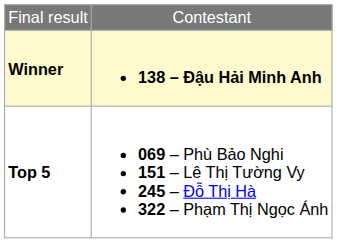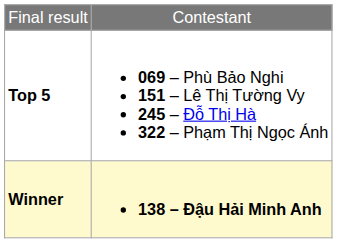 <table class="sortable" border="5" cellpadding="3" cellspacing="0" style="margin: 1em 1em 1em 0; background: #FFFFFF; border: 1px #aaa solid; border-collapse: collapse; font-size: 95%;">
 <tr bgcolor="#787878" style="color:#FFFFFF" align="center">
 <td>Final result</td>
 <td>Contestant</td>
 </tr>
+<tr>
+<td><strong>Top 5</strong></td>
+<td><br><ul><li><strong>069</strong> – Phù Bảo Nghi</li><li><strong>151</strong> – Lê Thị Tường Vy</li><li><strong>245</strong> – <a href='#'>Đỗ Thị Hà</a></li><li><strong>322</strong> – Phạm Thị Ngọc Ánh</li></ul></td>
+</tr>
 <tr style="background-color:#FFFACD; font-weight: bold">
 <td><strong>Winner</strong></td>
 <td><br><ul><li><strong>138</strong> – Đậu Hải Minh Anh</li></ul></td>
 </tr>
-<tr>
-<td><strong>Top 5</strong></td>
-<td><br><ul><li><strong>069</strong> – Phù Bảo Nghi</li><li><strong>151</strong> – Lê Thị Tường Vy</li><li><strong>245</strong> – <a href='#'>Đỗ Thị Hà</a></li><li><strong>322</strong> – Phạm Thị Ngọc Ánh</li></ul></td>
-</tr>
 </table>
